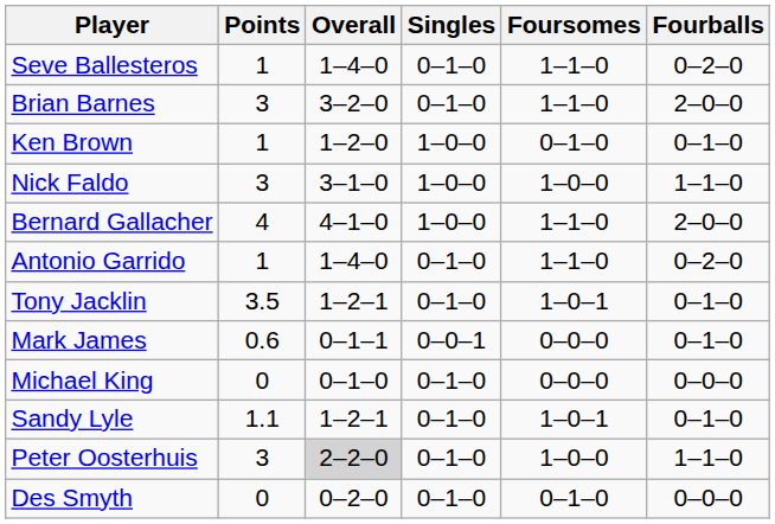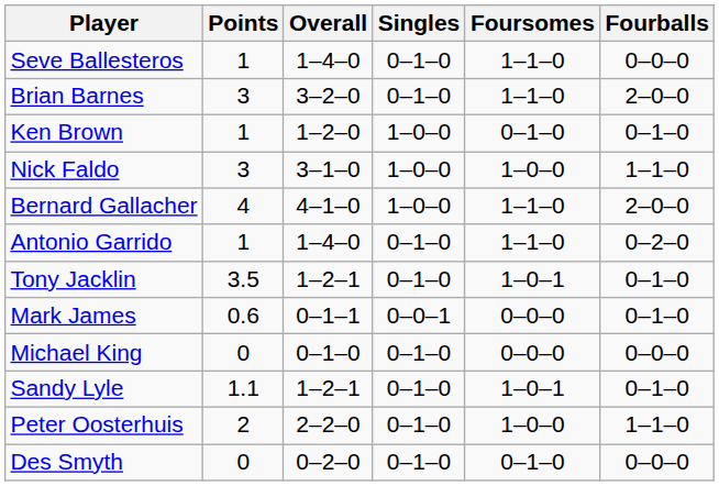 <table class="wikitable sortable" style="text-align:center">
 <tr>
 <th>Player</th>
 <th>Points</th>
 <th>Overall</th>
 <th>Singles</th>
 <th>Foursomes</th>
 <th>Fourballs</th>
 </tr>
 <tr>
 <td align=left><a href='#'>Seve Ballesteros</a></td>
 <td>1</td>
 <td>1–4–0</td>
 <td>0–1–0</td>
 <td>1–1–0</td>
-<td>0–2–0</td>
+<td>0–0–0</td>
 </tr>
 <tr>
 <td align=left><a href='#'>Brian Barnes</a></td>
 <td>3</td>
 <td>3–2–0</td>
 <td>0–1–0</td>
 <td>1–1–0</td>
 <td>2–0–0</td>
 </tr>
 <tr>
 <td align=left><a href='#'>Ken Brown</a></td>
 <td>1</td>
 <td>1–2–0</td>
 <td>1–0–0</td>
 <td>0–1–0</td>
 <td>0–1–0</td>
 </tr>
 <tr>
 <td align=left><a href='#'>Nick Faldo</a></td>
 <td>3</td>
 <td>3–1–0</td>
 <td>1–0–0</td>
 <td>1–0–0</td>
 <td>1–1–0</td>
 </tr>
 <tr>
 <td align=left><a href='#'>Bernard Gallacher</a></td>
 <td>4</td>
 <td>4–1–0</td>
 <td>1–0–0</td>
 <td>1–1–0</td>
 <td>2–0–0</td>
 </tr>
 <tr>
 <td align=left><a href='#'>Antonio Garrido</a></td>
 <td>1</td>
 <td>1–4–0</td>
 <td>0–1–0</td>
 <td>1–1–0</td>
 <td>0–2–0</td>
 </tr>
 <tr>
 <td align=left><a href='#'>Tony Jacklin</a></td>
 <td>3.5</td>
 <td>1–2–1</td>
 <td>0–1–0</td>
 <td>1–0–1</td>
 <td>0–1–0</td>
 </tr>
 <tr>
 <td align=left><a href='#'>Mark James</a></td>
 <td>0.6</td>
 <td>0–1–1</td>
 <td>0–0–1</td>
 <td>0–0–0</td>
 <td>0–1–0</td>
 </tr>
 <tr>
 <td align=left><a href='#'>Michael King</a></td>
 <td>0</td>
 <td>0–1–0</td>
 <td>0–1–0</td>
 <td>0–0–0</td>
 <td>0–0–0</td>
 </tr>
 <tr>
 <td align=left><a href='#'>Sandy Lyle</a></td>
 <td>1.1</td>
 <td>1–2–1</td>
 <td>0–1–0</td>
 <td>1–0–1</td>
 <td>0–1–0</td>
 </tr>
 <tr>
 <td align=left><a href='#'>Peter Oosterhuis</a></td>
-<td>3</td>
-<td style="background: lightgrey;">2–2–0</td>
+<td>2</td>
+<td>2–2–0</td>
 <td>0–1–0</td>
 <td>1–0–0</td>
 <td>1–1–0</td>
 </tr>
 <tr>
 <td align=left><a href='#'>Des Smyth</a></td>
 <td>0</td>
 <td>0–2–0</td>
 <td>0–1–0</td>
 <td>0–1–0</td>
 <td>0–0–0</td>
 </tr>
 </table>
